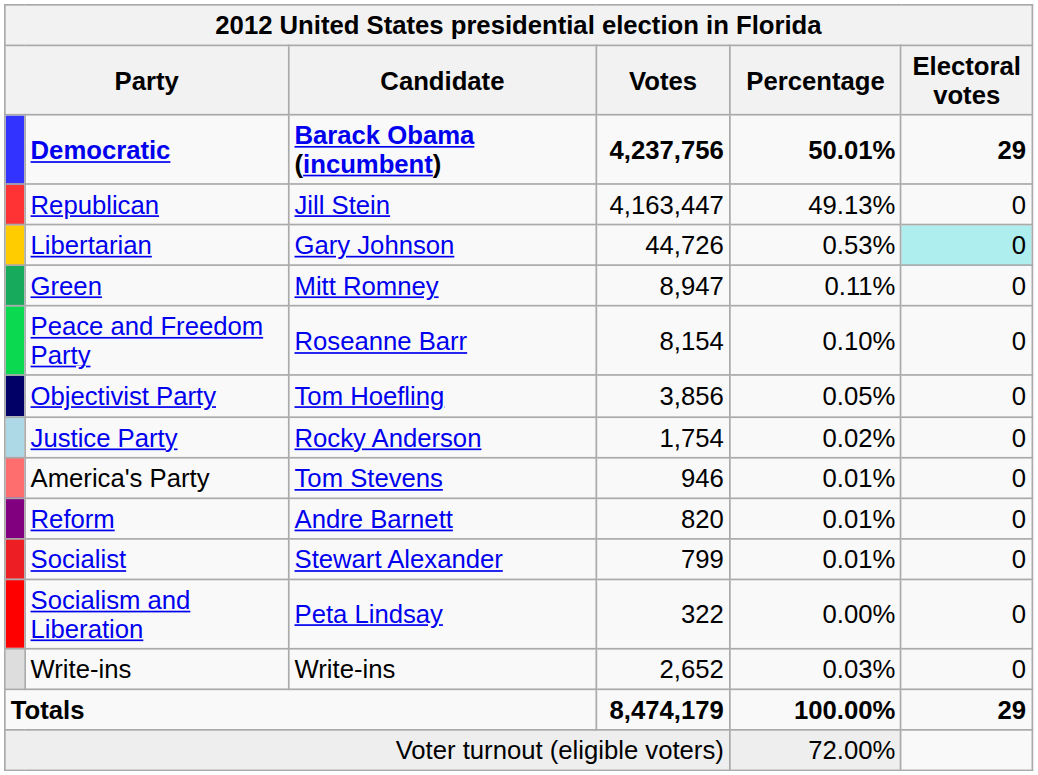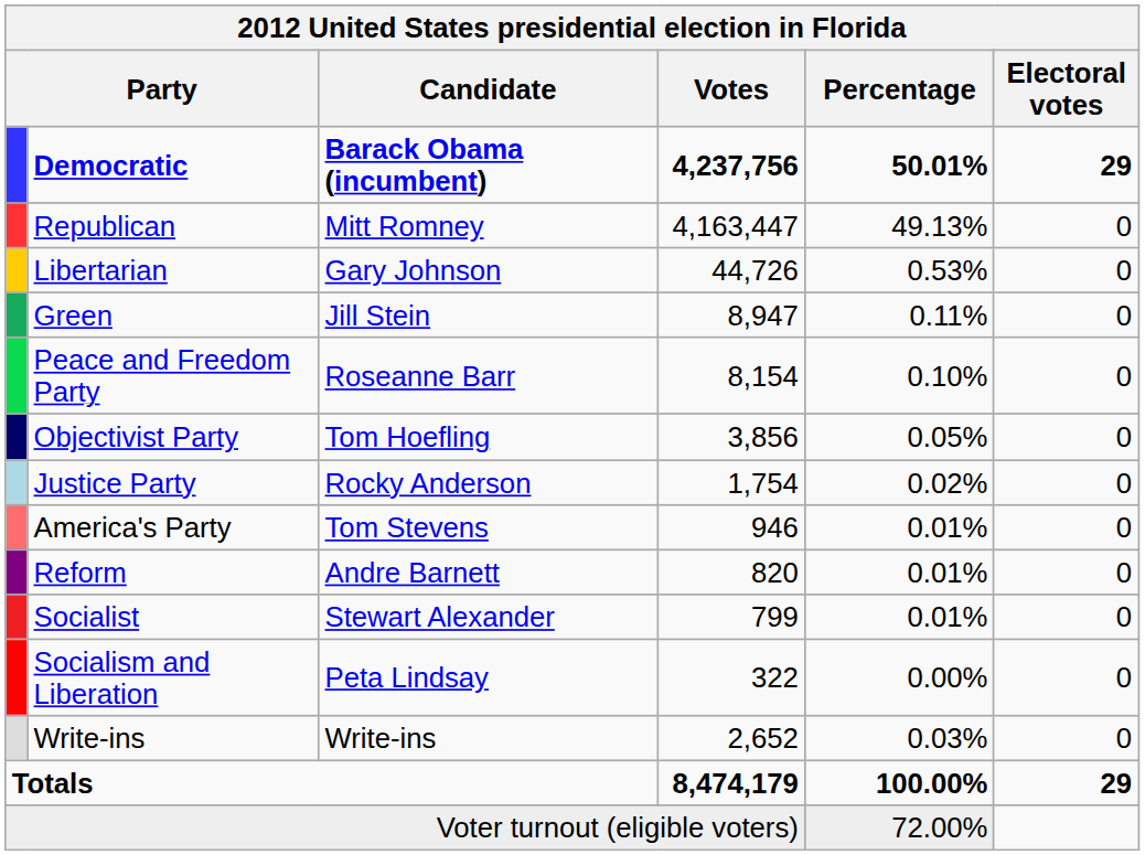 <table class="wikitable" style="font-size: 95%;">
 <tr>
 <th colspan="6">2012 United States presidential election in Florida</th>
 </tr>
 <tr>
 <th colspan="2" style="width: 15em">Party</th>
 <th style="width: 17em">Candidate</th>
 <th style="width: 5em">Votes</th>
 <th style="width: 7em">Percentage</th>
 <th style="width: 5em">Electoral votes</th>
 </tr>
 <tr>
 <th style="background:#33f; width:3px;"></th>
 <td style="width: 130px"><strong><a href='#'>Democratic</a></strong></td>
 <td><strong><a href='#'>Barack Obama</a> (<a href='#'>incumbent</a>)</strong></td>
 <td style="text-align:right;"><strong>4,237,756</strong></td>
 <td style="text-align:right;"><strong>50.01%</strong></td>
 <td style="text-align:right;"><strong>29</strong></td>
 </tr>
 <tr>
 <th style="background:#f33; width:3px;"></th>
 <td style="width: 130px"><a href='#'>Republican</a></td>
-<td><a href='#'>Jill Stein</a></td>
+<td><a href='#'>Mitt Romney</a></td>
 <td style="text-align:right;">4,163,447</td>
 <td style="text-align:right;">49.13%</td>
 <td style="text-align:right;">0</td>
 </tr>
 <tr>
 <th style="background:#fc0; width:3px;"></th>
 <td style="width: 130px"><a href='#'>Libertarian</a></td>
 <td><a href='#'>Gary Johnson</a></td>
 <td style="text-align:right;">44,726</td>
 <td style="text-align:right;">0.53%</td>
-<td style="background: paleturquoise; text-align:right;">0</td>
+<td style="text-align:right;">0</td>
 </tr>
 <tr>
 <th style="background:#17AA5C; width:3px;"></th>
 <td style="width: 130px"><a href='#'>Green</a></td>
-<td><a href='#'>Mitt Romney</a></td>
+<td><a href='#'>Jill Stein</a></td>
 <td style="text-align:right;">8,947</td>
 <td style="text-align:right;">0.11%</td>
 <td style="text-align:right;">0</td>
 </tr>
 <tr>
 <th ! style="background:#0BDA51; width:3px;"></th>
 <td style="width: 130px"><a href='#'>Peace and Freedom Party</a></td>
 <td><a href='#'>Roseanne Barr</a></td>
 <td style="text-align:right;">8,154</td>
 <td style="text-align:right;">0.10%</td>
 <td style="text-align:right;">0</td>
 </tr>
 <tr>
 <th ! style="background:#000066; width:3px;"></th>
 <td style="width: 130px"><a href='#'>Objectivist Party</a></td>
 <td><a href='#'>Tom Hoefling</a></td>
 <td style="text-align:right;">3,856</td>
 <td style="text-align:right;">0.05%</td>
 <td style="text-align:right;">0</td>
 </tr>
 <tr>
 <th ! style="background:#ADD8E6; width:3px;"></th>
 <td style="width: 130px"><a href='#'>Justice Party</a></td>
 <td><a href='#'>Rocky Anderson</a></td>
 <td style="text-align:right;">1,754</td>
 <td style="text-align:right;">0.02%</td>
 <td style="text-align:right;">0</td>
 </tr>
 <tr>
 <th ! style="background:#ff6e6e; width:3px;"></th>
 <td style="width: 130px">America's Party</td>
 <td><a href='#'>Tom Stevens</a></td>
 <td style="text-align:right;">946</td>
 <td style="text-align:right;">0.01%</td>
 <td style="text-align:right;">0</td>
 </tr>
 <tr>
 <th ! style="background:#800080; width:3px;"></th>
 <td style="width: 130px"><a href='#'>Reform</a></td>
 <td><a href='#'>Andre Barnett</a></td>
 <td style="text-align:right;">820</td>
 <td style="text-align:right;">0.01%</td>
 <td style="text-align:right;">0</td>
 </tr>
 <tr>
 <th ! style="background:#ED1F24; width:3px;"></th>
 <td style="width: 130px"><a href='#'>Socialist</a></td>
 <td><a href='#'>Stewart Alexander</a></td>
 <td style="text-align:right;">799</td>
 <td style="text-align:right;">0.01%</td>
 <td style="text-align:right;">0</td>
 </tr>
 <tr>
 <th ! style="background:#FF0000; width:3px;"></th>
 <td style="width: 130px"><a href='#'>Socialism and Liberation</a></td>
 <td><a href='#'>Peta Lindsay</a></td>
 <td style="text-align:right;">322</td>
 <td style="text-align:right;">0.00%</td>
 <td style="text-align:right;">0</td>
 </tr>
 <tr>
 <th ! style="background:#ddd; width:3px;"></th>
 <td style="width: 130px">Write-ins</td>
 <td>Write-ins</td>
 <td style="text-align:right;">2,652</td>
 <td style="text-align:right;">0.03%</td>
 <td style="text-align:right;">0</td>
 </tr>
 <tr>
 <td colspan="3"><strong>Totals</strong></td>
 <td style="text-align:right;"><strong>8,474,179</strong></td>
 <td style="text-align:right;"><strong>100.00%</strong></td>
 <td style="text-align:right;"><strong>29</strong></td>
 </tr>
 <tr bgcolor="#EEEEEE">
 <td colspan="4" align="right">Voter turnout (eligible voters)</td>
 <td colspan="1" align="right">72.00%</td>
 </tr>
 </table>
